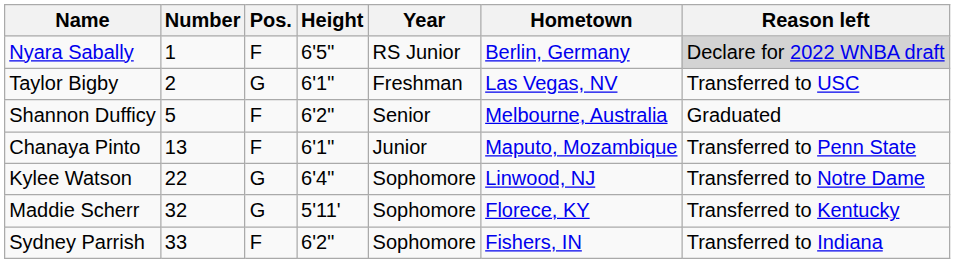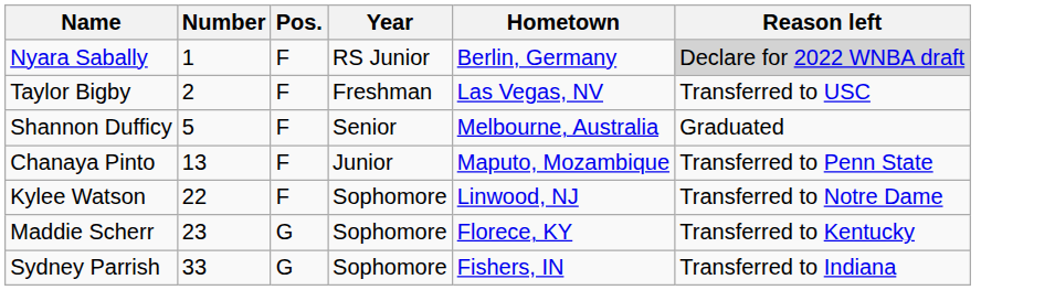 <table class="wikitable sortable" border="1">
 <tr>
 <th>Name</th>
 <th>Number</th>
 <th>Pos.</th>
-<th>Height</th>
 <th>Year</th>
 <th>Hometown</th>
 <th class="unsortable">Reason left</th>
 </tr>
 <tr>
 <td><a href='#'>Nyara Sabally</a></td>
 <td>1</td>
 <td>F</td>
-<td>6'5"</td>
 <td>RS Junior</td>
 <td><a href='#'>Berlin, Germany</a></td>
 <td style="background: lightgrey;">Declare for <a href='#'>2022 WNBA draft</a></td>
 </tr>
 <tr>
 <td>Taylor Bigby</td>
 <td>2</td>
-<td>G</td>
-<td>6'1"</td>
+<td>F</td>
 <td>Freshman</td>
 <td><a href='#'>Las Vegas, NV</a></td>
 <td>Transferred to <a href='#'>USC</a></td>
 </tr>
 <tr>
 <td>Shannon Dufficy</td>
 <td>5</td>
 <td>F</td>
-<td>6'2"</td>
 <td>Senior</td>
 <td><a href='#'>Melbourne, Australia</a></td>
 <td>Graduated</td>
 </tr>
 <tr>
 <td>Chanaya Pinto</td>
 <td>13</td>
 <td>F</td>
-<td>6'1"</td>
 <td>Junior</td>
 <td><a href='#'>Maputo, Mozambique</a></td>
 <td>Transferred to <a href='#'>Penn State</a></td>
 </tr>
 <tr>
 <td>Kylee Watson</td>
 <td>22</td>
-<td>G</td>
-<td>6'4"</td>
+<td>F</td>
 <td>Sophomore</td>
 <td><a href='#'>Linwood, NJ</a></td>
 <td>Transferred to <a href='#'>Notre Dame</a></td>
 </tr>
 <tr>
 <td>Maddie Scherr</td>
-<td>32</td>
+<td>23</td>
 <td>G</td>
-<td>5'11'</td>
 <td>Sophomore</td>
 <td><a href='#'>Florece, KY</a></td>
 <td>Transferred to <a href='#'>Kentucky</a></td>
 </tr>
 <tr>
 <td>Sydney Parrish</td>
 <td>33</td>
-<td>F</td>
-<td>6'2"</td>
+<td>G</td>
 <td>Sophomore</td>
 <td><a href='#'>Fishers, IN</a></td>
 <td>Transferred to <a href='#'>Indiana</a></td>
 </tr>
 </table>
